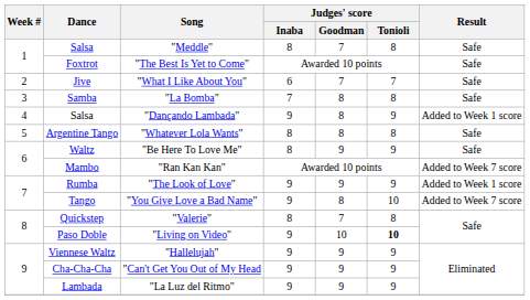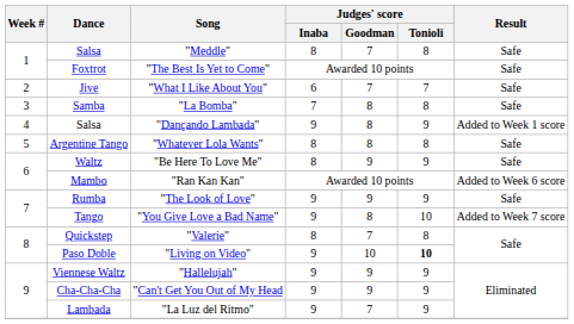 <table class="wikitable" style="text-align:center; background-color:white;">
 <tr>
 <th rowspan="2">Week #</th>
 <th rowspan="2">Dance</th>
 <th rowspan="2">Song</th>
 <th colspan="3">Judges' score</th>
 <th rowspan="2">Result</th>
 </tr>
 <tr>
 <th style="width:10%;">Inaba</th>
 <th style="width:10%;">Goodman</th>
 <th style="width:10%;">Tonioli</th>
 </tr>
 <tr>
 <td rowspan="2">1</td>
 <td><a href='#'>Salsa</a></td>
 <td>"<a href='#'>Meddle</a>"</td>
 <td>8</td>
 <td>7</td>
 <td>8</td>
 <td>Safe</td>
 </tr>
 <tr>
 <td><a href='#'>Foxtrot</a></td>
 <td>"<a href='#'>The Best Is Yet to Come</a>"</td>
 <td colspan="3">Awarded 10 points</td>
 <td>Safe</td>
 </tr>
 <tr>
 <td>2</td>
 <td><a href='#'>Jive</a></td>
 <td>"<a href='#'>What I Like About You</a>"</td>
 <td>6</td>
 <td>7</td>
 <td>7</td>
 <td>Safe</td>
 </tr>
 <tr>
 <td>3</td>
 <td><a href='#'>Samba</a></td>
 <td>"<a href='#'>La Bomba</a>"</td>
 <td>7</td>
 <td>8</td>
 <td>8</td>
 <td>Safe</td>
 </tr>
 <tr>
 <td>4</td>
 <td>Salsa</td>
 <td>"<a href='#'>Dançando Lambada</a>"</td>
 <td>9</td>
 <td>8</td>
 <td>9</td>
 <td>Added to Week 1 score</td>
 </tr>
 <tr>
 <td>5</td>
 <td><a href='#'>Argentine Tango</a></td>
 <td>"<a href='#'>Whatever Lola Wants</a>"</td>
 <td>8</td>
 <td>8</td>
 <td>8</td>
 <td>Safe</td>
 </tr>
 <tr>
 <td rowspan="2">6</td>
 <td><a href='#'>Waltz</a></td>
 <td>"Be Here To Love Me"</td>
 <td>8</td>
 <td>9</td>
 <td>9</td>
 <td>Safe</td>
 </tr>
 <tr>
 <td><a href='#'>Mambo</a></td>
 <td>"Ran Kan Kan"</td>
 <td colspan="3">Awarded 10 points</td>
-<td>Added to Week 7 score</td>
+<td>Added to Week 6 score</td>
 </tr>
 <tr>
 <td rowspan="2">7</td>
 <td><a href='#'>Rumba</a></td>
 <td>"<a href='#'>The Look of Love</a>"</td>
 <td>9</td>
 <td>9</td>
 <td>9</td>
-<td>Added to Week 1 score</td>
+<td>Safe</td>
 </tr>
 <tr>
 <td><a href='#'>Tango</a></td>
 <td>"<a href='#'>You Give Love a Bad Name</a>"</td>
 <td>9</td>
 <td>8</td>
 <td>10</td>
 <td>Added to Week 7 score</td>
 </tr>
 <tr>
 <td rowspan="2">8</td>
 <td><a href='#'>Quickstep</a></td>
 <td>"<a href='#'>Valerie</a>"</td>
 <td>8</td>
 <td>7</td>
 <td>8</td>
 <td rowspan="2">Safe</td>
 </tr>
 <tr>
 <td><a href='#'>Paso Doble</a></td>
 <td>"<a href='#'>Living on Video</a>"</td>
 <td>9</td>
 <td>10</td>
 <td><strong>10</strong></td>
 </tr>
 <tr>
 <td rowspan="3">9</td>
 <td><a href='#'>Viennese Waltz</a></td>
 <td>"<a href='#'>Hallelujah</a>"</td>
 <td>9</td>
 <td>9</td>
 <td>9</td>
 <td rowspan="3">Eliminated</td>
 </tr>
 <tr>
 <td><a href='#'>Cha-Cha-Cha</a></td>
 <td>"<a href='#'>Can't Get You Out of My Head</a></td>
 <td>9</td>
 <td>9</td>
 <td>9</td>
 </tr>
 <tr>
 <td><a href='#'>Lambada</a></td>
 <td>"La Luz del Ritmo"</td>
 <td>9</td>
-<td>9</td>
+<td>7</td>
 <td>9</td>
 </tr>
 <tr>
 </tr>
 </table>
